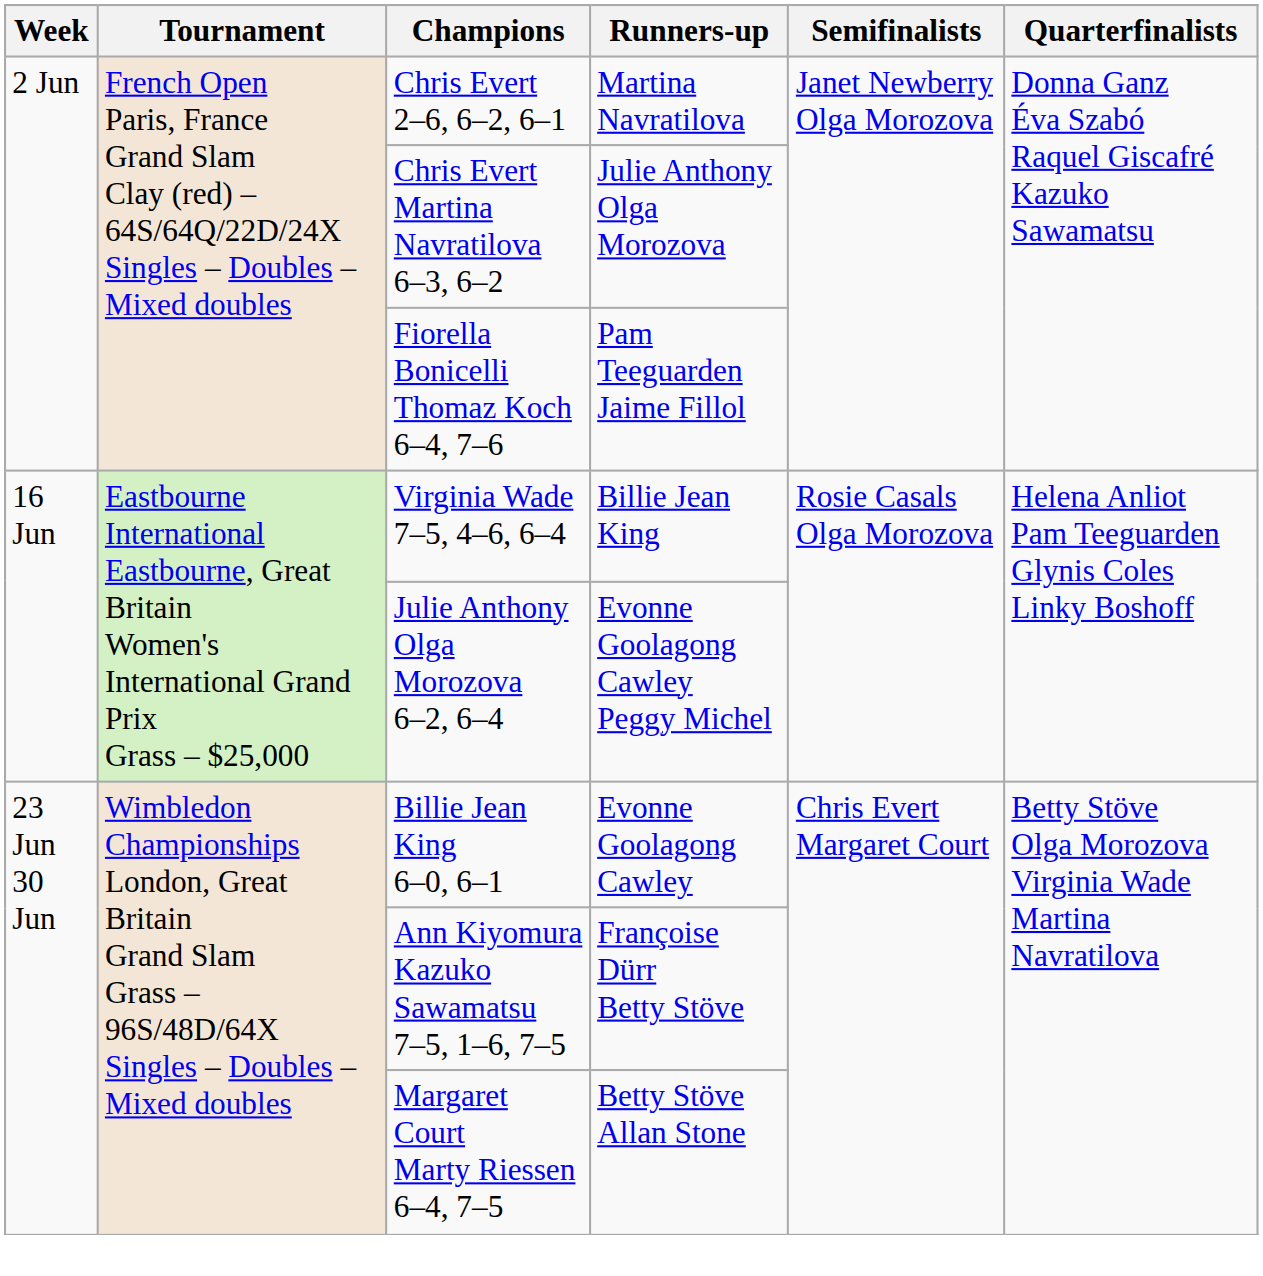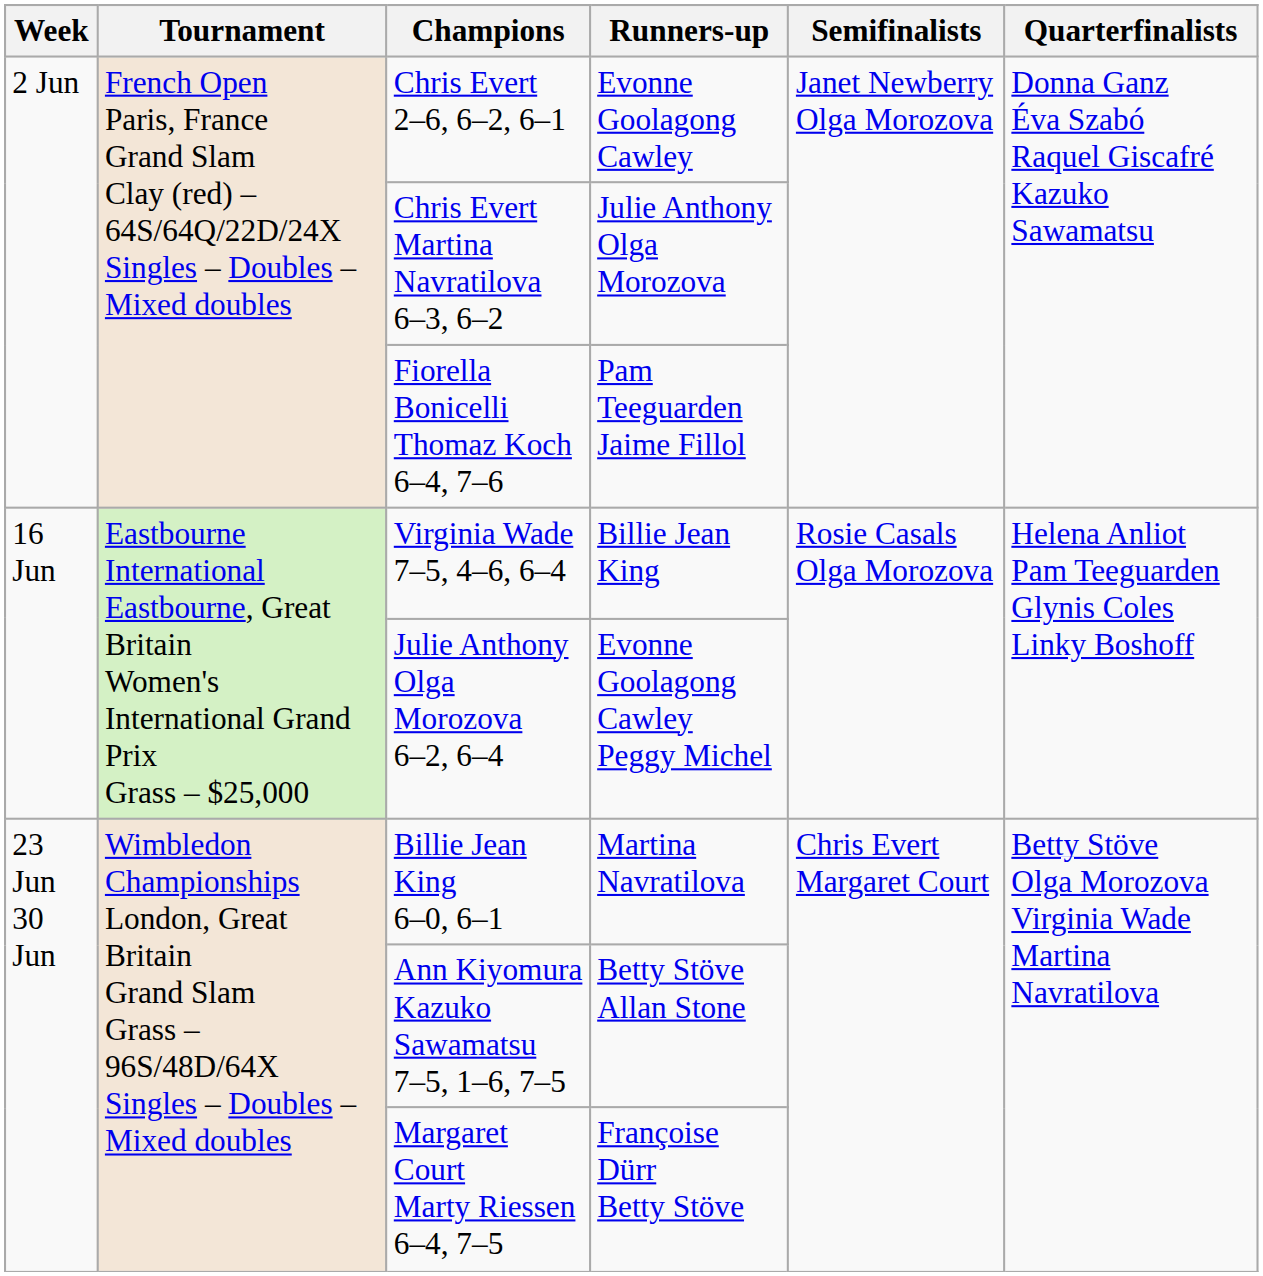 <table class=wikitable style=font-size:95%>
 <tr>
 <th style="width:48px;">Week</th>
 <th style="width:248px;">Tournament</th>
 <th style="width:200px;">Champions</th>
 <th style="width:200px;">Runners-up</th>
 <th style="width:190px;">Semifinalists</th>
 <th style="width:190px;">Quarterfinalists</th>
 </tr>
 <tr valign=top>
 <td rowspan=3>2 Jun</td>
 <td style="background:#F3E6D7;" rowspan="3"><a href='#'>French Open</a><br> Paris, France<br>Grand Slam<br>Clay (red) – 64S/64Q/22D/24X<br><a href='#'>Singles</a> – <a href='#'>Doubles</a> – <a href='#'>Mixed doubles</a></td>
 <td> <a href='#'>Chris Evert</a><br>2–6, 6–2, 6–1</td>
-<td> <a href='#'>Martina Navratilova</a></td>
+<td> <a href='#'>Evonne Goolagong Cawley</a></td>
 <td rowspan=3> <a href='#'>Janet Newberry</a><br> <a href='#'>Olga Morozova</a></td>
 <td rowspan=3> <a href='#'>Donna Ganz</a><br> <a href='#'>Éva Szabó</a><br> <a href='#'>Raquel Giscafré</a><br> <a href='#'>Kazuko Sawamatsu</a></td>
 </tr>
 <tr valign=top>
 <td> <a href='#'>Chris Evert</a> <br>  <a href='#'>Martina Navratilova</a><br>6–3, 6–2</td>
 <td> <a href='#'>Julie Anthony</a><br> <a href='#'>Olga Morozova</a></td>
 </tr>
 <tr valign=top>
 <td> <a href='#'>Fiorella Bonicelli</a> <br>  <a href='#'>Thomaz Koch</a><br>6–4, 7–6</td>
 <td> <a href='#'>Pam Teeguarden</a> <br>  <a href='#'>Jaime Fillol</a></td>
 </tr>
 <tr valign=top>
 <td rowspan=2>16 Jun</td>
 <td style="background:#D4F1C5;" rowspan="2"><a href='#'>Eastbourne International</a><br> <a href='#'>Eastbourne</a>, Great Britain<br>Women's International Grand Prix<br>Grass – $25,000</td>
 <td> <a href='#'>Virginia Wade</a><br>7–5, 4–6, 6–4</td>
 <td> <a href='#'>Billie Jean King</a></td>
 <td rowspan=2> <a href='#'>Rosie Casals</a><br> <a href='#'>Olga Morozova</a></td>
 <td rowspan=2> <a href='#'>Helena Anliot</a><br> <a href='#'>Pam Teeguarden</a><br> <a href='#'>Glynis Coles</a><br> <a href='#'>Linky Boshoff</a></td>
 </tr>
 <tr valign=top>
 <td> <a href='#'>Julie Anthony</a> <br>  <a href='#'>Olga Morozova</a><br>6–2, 6–4</td>
 <td> <a href='#'>Evonne Goolagong Cawley</a> <br>  <a href='#'>Peggy Michel</a></td>
 </tr>
 <tr valign=top>
 <td rowspan=3>23 Jun<br>30 Jun</td>
 <td style="background:#F3E6D7;" rowspan="3"><a href='#'>Wimbledon Championships</a><br> London, Great Britain<br>Grand Slam<br>Grass – 96S/48D/64X<br><a href='#'>Singles</a> – <a href='#'>Doubles</a> – <a href='#'>Mixed doubles</a></td>
 <td> <a href='#'>Billie Jean King</a><br>6–0, 6–1</td>
-<td> <a href='#'>Evonne Goolagong Cawley</a></td>
+<td> <a href='#'>Martina Navratilova</a></td>
 <td rowspan=3> <a href='#'>Chris Evert</a><br> <a href='#'>Margaret Court</a></td>
 <td rowspan=3> <a href='#'>Betty Stöve</a><br> <a href='#'>Olga Morozova</a><br> <a href='#'>Virginia Wade</a><br> <a href='#'>Martina Navratilova</a></td>
 </tr>
 <tr valign=top>
 <td> <a href='#'>Ann Kiyomura</a> <br>  <a href='#'>Kazuko Sawamatsu</a><br>7–5, 1–6, 7–5</td>
-<td> <a href='#'>Françoise Dürr</a><br> <a href='#'>Betty Stöve</a></td>
+<td> <a href='#'>Betty Stöve</a> <br>  <a href='#'>Allan Stone</a></td>
 </tr>
 <tr valign=top>
 <td> <a href='#'>Margaret Court</a> <br>  <a href='#'>Marty Riessen</a><br>6–4, 7–5</td>
-<td> <a href='#'>Betty Stöve</a> <br>  <a href='#'>Allan Stone</a></td>
+<td> <a href='#'>Françoise Dürr</a><br> <a href='#'>Betty Stöve</a></td>
 </tr>
 </table>
